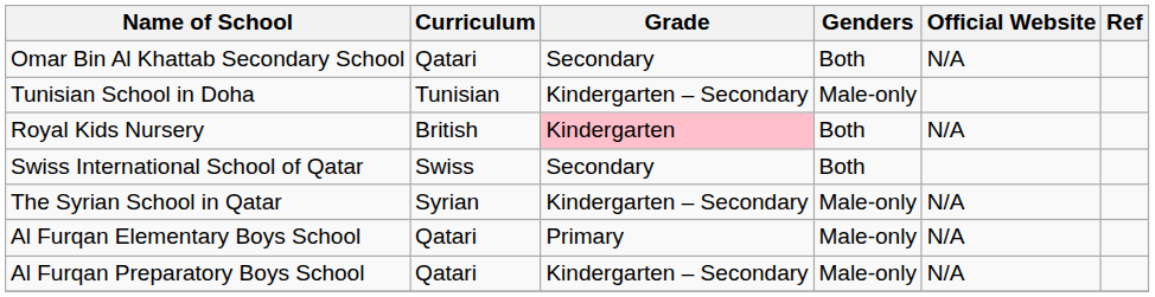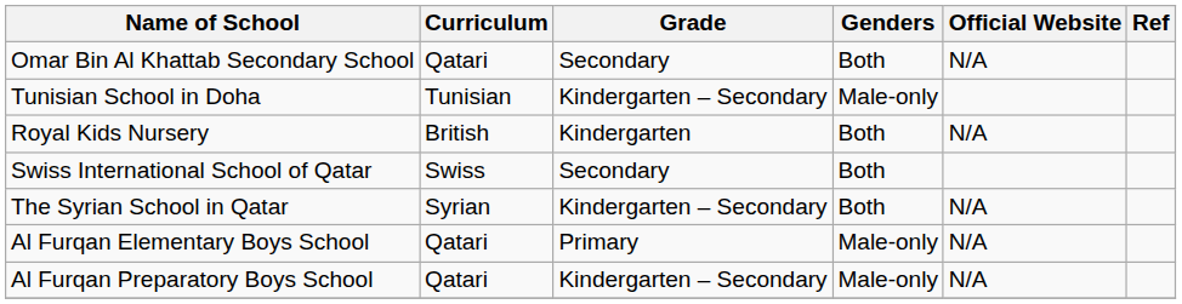 <table class="wikitable">
 <tr>
 <th>Name of School</th>
 <th>Curriculum</th>
 <th>Grade</th>
 <th>Genders</th>
 <th>Official Website</th>
 <th>Ref</th>
 </tr>
 <tr>
 <td>Omar Bin Al Khattab Secondary School</td>
 <td>Qatari</td>
 <td>Secondary</td>
 <td>Both</td>
 <td>N/A</td>
 <td></td>
 </tr>
 <tr>
 <td>Tunisian School in Doha</td>
 <td>Tunisian</td>
 <td>Kindergarten – Secondary</td>
 <td>Male-only</td>
 <td></td>
 <td></td>
 </tr>
 <tr>
 <td>Royal Kids Nursery</td>
 <td>British</td>
-<td style="background: pink;">Kindergarten</td>
+<td>Kindergarten</td>
 <td>Both</td>
 <td>N/A</td>
 <td></td>
 </tr>
 <tr>
 <td>Swiss International School of Qatar</td>
 <td>Swiss</td>
 <td>Secondary</td>
 <td>Both</td>
 <td></td>
 <td></td>
 </tr>
 <tr>
 <td>The Syrian School in Qatar</td>
 <td>Syrian</td>
 <td>Kindergarten – Secondary</td>
-<td>Male-only</td>
+<td>Both</td>
 <td>N/A</td>
 <td></td>
 </tr>
 <tr>
 <td>Al Furqan Elementary Boys School</td>
 <td>Qatari</td>
 <td>Primary</td>
 <td>Male-only</td>
 <td>N/A</td>
 <td></td>
 </tr>
 <tr>
 <td>Al Furqan Preparatory Boys School</td>
 <td>Qatari</td>
 <td>Kindergarten – Secondary</td>
 <td>Male-only</td>
 <td>N/A</td>
 <td></td>
 </tr>
 <tr>
 </tr>
 </table>
